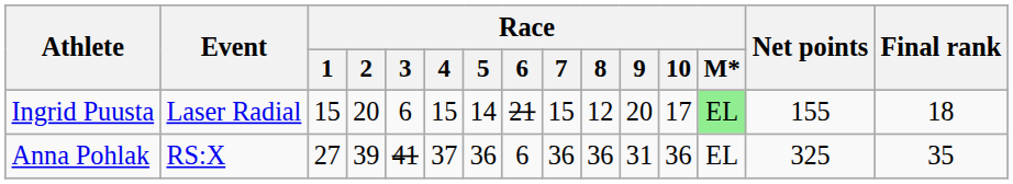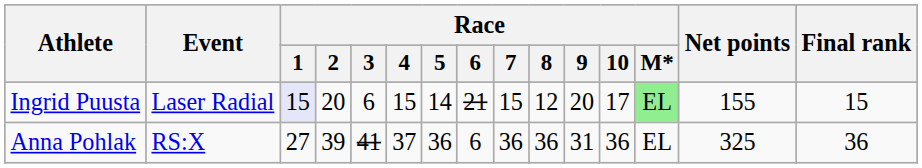 <table class="wikitable" style="font-size:90%">
 <tr>
 <th rowspan=2>Athlete</th>
 <th rowspan=2>Event</th>
 <th colspan=11>Race</th>
 <th rowspan=2>Net points</th>
 <th rowspan=2>Final rank</th>
 </tr>
 <tr style="font-size:95%">
 <th>1</th>
 <th>2</th>
 <th>3</th>
 <th>4</th>
 <th>5</th>
 <th>6</th>
 <th>7</th>
 <th>8</th>
 <th>9</th>
 <th>10</th>
 <th>M*</th>
 </tr>
 <tr align=center>
 <td align=left><a href='#'>Ingrid Puusta</a></td>
 <td align=left><a href='#'>Laser Radial</a></td>
-<td>15</td>
+<td style="background: lavender;">15</td>
 <td>20</td>
 <td>6</td>
 <td>15</td>
 <td>14</td>
 <td><s>21</s></td>
 <td>15</td>
 <td>12</td>
 <td>20</td>
 <td>17</td>
 <td style="background: lightgreen;">EL</td>
 <td>155</td>
-<td>18</td>
+<td>15</td>
 </tr>
 <tr align=center>
 <td align=left><a href='#'>Anna Pohlak</a></td>
 <td align=left><a href='#'>RS:X</a></td>
 <td>27</td>
 <td>39</td>
 <td><s>41</s></td>
 <td>37</td>
 <td>36</td>
 <td>6</td>
 <td>36</td>
 <td>36</td>
 <td>31</td>
 <td>36</td>
 <td>EL</td>
 <td>325</td>
-<td>35</td>
+<td>36</td>
 </tr>
 </table>
